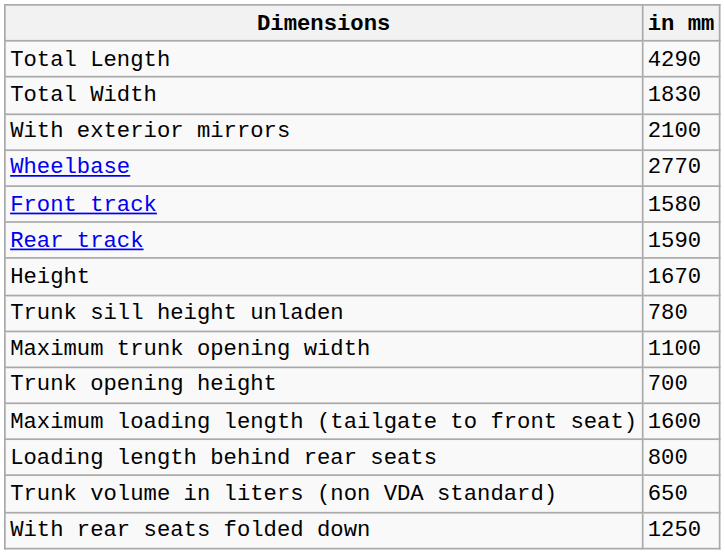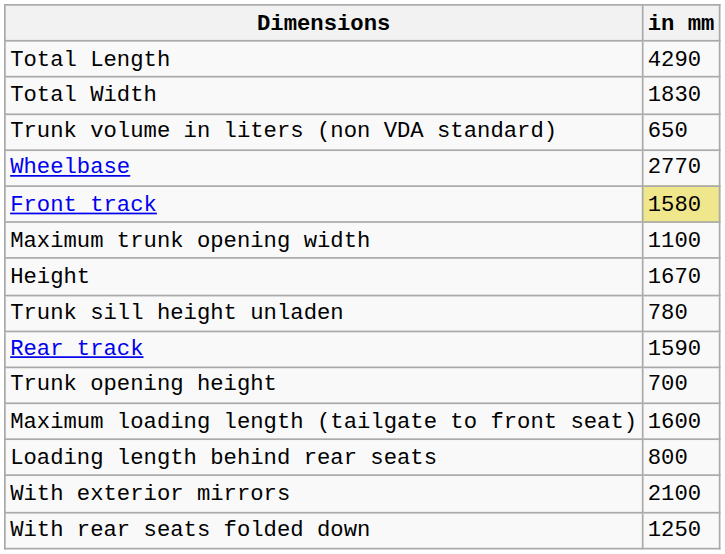 <table class="wikitable sortable">
 <tr>
 <th>Dimensions</th>
 <th>in mm</th>
 </tr>
 <tr>
 <td>Total Length</td>
 <td>4290</td>
 </tr>
 <tr>
 <td>Total Width</td>
 <td>1830</td>
 </tr>
 <tr>
-<td>With exterior mirrors</td>
-<td>2100</td>
+<td>Trunk volume in liters (non VDA standard)</td>
+<td>650</td>
 </tr>
 <tr>
 <td><a href='#'>Wheelbase</a></td>
 <td>2770</td>
 </tr>
 <tr>
 <td><a href='#'>Front track</a></td>
-<td>1580</td>
+<td style="background: khaki;">1580</td>
 </tr>
 <tr>
-<td><a href='#'>Rear track</a></td>
-<td>1590</td>
+<td>Maximum trunk opening width</td>
+<td>1100</td>
 </tr>
 <tr>
 <td>Height</td>
 <td>1670</td>
 </tr>
 <tr>
 <td>Trunk sill height unladen</td>
 <td>780</td>
 </tr>
 <tr>
-<td>Maximum trunk opening width</td>
-<td>1100</td>
+<td><a href='#'>Rear track</a></td>
+<td>1590</td>
 </tr>
 <tr>
 <td>Trunk opening height</td>
 <td>700</td>
 </tr>
 <tr>
 <td>Maximum loading length (tailgate to front seat)</td>
 <td>1600</td>
 </tr>
 <tr>
 <td>Loading length behind rear seats</td>
 <td>800</td>
 </tr>
 <tr>
-<td>Trunk volume in liters (non VDA standard)</td>
-<td>650</td>
+<td>With exterior mirrors</td>
+<td>2100</td>
 </tr>
 <tr>
 <td>With rear seats folded down</td>
 <td>1250</td>
 </tr>
 </table>
